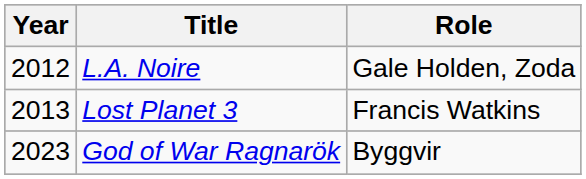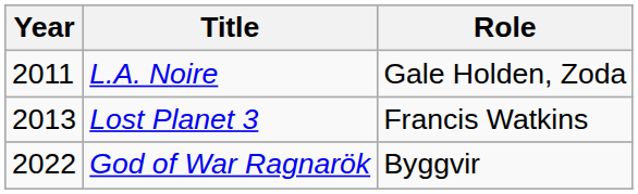 <table class="wikitable sortable">
 <tr>
 <th>Year</th>
 <th>Title</th>
 <th>Role</th>
 </tr>
 <tr>
-<td>2012</td>
+<td>2011</td>
 <td><em><a href='#'>L.A. Noire</a></em></td>
 <td>Gale Holden, Zoda</td>
 </tr>
 <tr>
 <td>2013</td>
 <td><em><a href='#'>Lost Planet 3</a></em></td>
 <td>Francis Watkins</td>
 </tr>
 <tr>
-<td>2023</td>
+<td>2022</td>
 <td><em><a href='#'>God of War Ragnarök</a></em></td>
 <td>Byggvir</td>
 </tr>
 </table>
